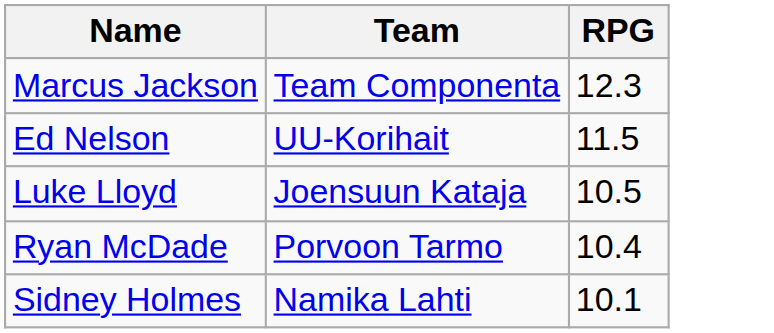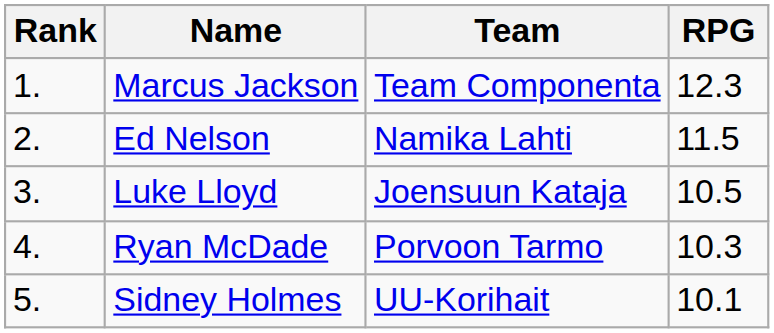 <table class="wikitable">
 <tr>
+<th width=40>Rank</th>
 <th>Name</th>
 <th>Team</th>
 <th width=40>RPG</th>
 </tr>
 <tr>
+<td>1.</td>
 <td> <a href='#'>Marcus Jackson</a></td>
 <td><a href='#'>Team Componenta</a></td>
 <td>12.3</td>
 </tr>
 <tr>
+<td>2.</td>
 <td> <a href='#'>Ed Nelson</a></td>
-<td><a href='#'>UU-Korihait</a></td>
+<td><a href='#'>Namika Lahti</a></td>
 <td>11.5</td>
 </tr>
 <tr>
+<td>3.</td>
 <td> <a href='#'>Luke Lloyd</a></td>
 <td><a href='#'>Joensuun Kataja</a></td>
 <td>10.5</td>
 </tr>
 <tr>
+<td>4.</td>
 <td> <a href='#'>Ryan McDade</a></td>
 <td><a href='#'>Porvoon Tarmo</a></td>
-<td>10.4</td>
+<td>10.3</td>
 </tr>
 <tr>
+<td>5.</td>
 <td> <a href='#'>Sidney Holmes</a></td>
-<td><a href='#'>Namika Lahti</a></td>
+<td><a href='#'>UU-Korihait</a></td>
 <td>10.1</td>
 </tr>
 </table>
